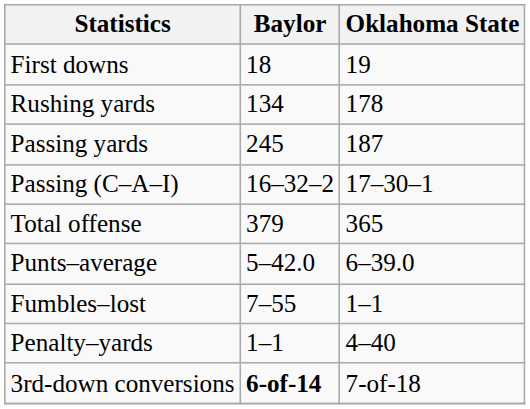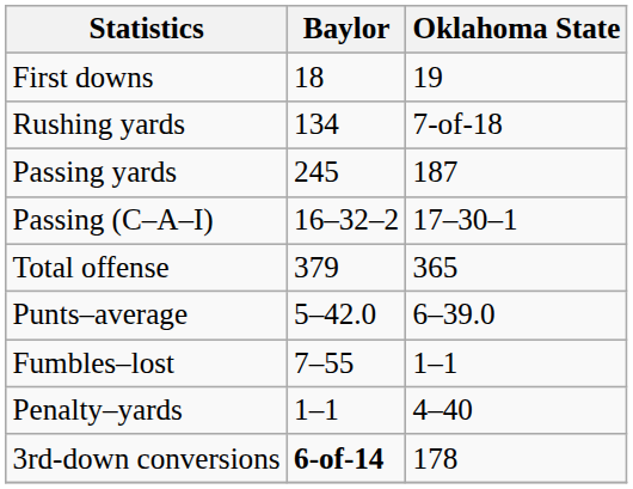 <table class="wikitable">
 <tr>
 <th>Statistics</th>
 <th>Baylor</th>
 <th>Oklahoma State</th>
 </tr>
 <tr>
 <td>First downs</td>
 <td>18</td>
 <td>19</td>
 </tr>
 <tr>
 <td>Rushing yards</td>
 <td>134</td>
-<td>178</td>
+<td>7-of-18</td>
 </tr>
 <tr>
 <td>Passing yards</td>
 <td>245</td>
 <td>187</td>
 </tr>
 <tr>
 <td>Passing (C–A–I)</td>
 <td>16–32–2</td>
 <td>17–30–1</td>
 </tr>
 <tr>
 <td>Total offense</td>
 <td>379</td>
 <td>365</td>
 </tr>
 <tr>
 <td>Punts–average</td>
 <td>5–42.0</td>
 <td>6–39.0</td>
 </tr>
 <tr>
 <td>Fumbles–lost</td>
 <td>7–55</td>
 <td>1–1</td>
 </tr>
 <tr>
 <td>Penalty–yards</td>
 <td>1–1</td>
 <td>4–40</td>
 </tr>
 <tr>
 <td>3rd-down conversions</td>
 <td><strong>6-of-14</strong></td>
-<td>7-of-18</td>
+<td>178</td>
 </tr>
 <tr>
 </tr>
 </table>
